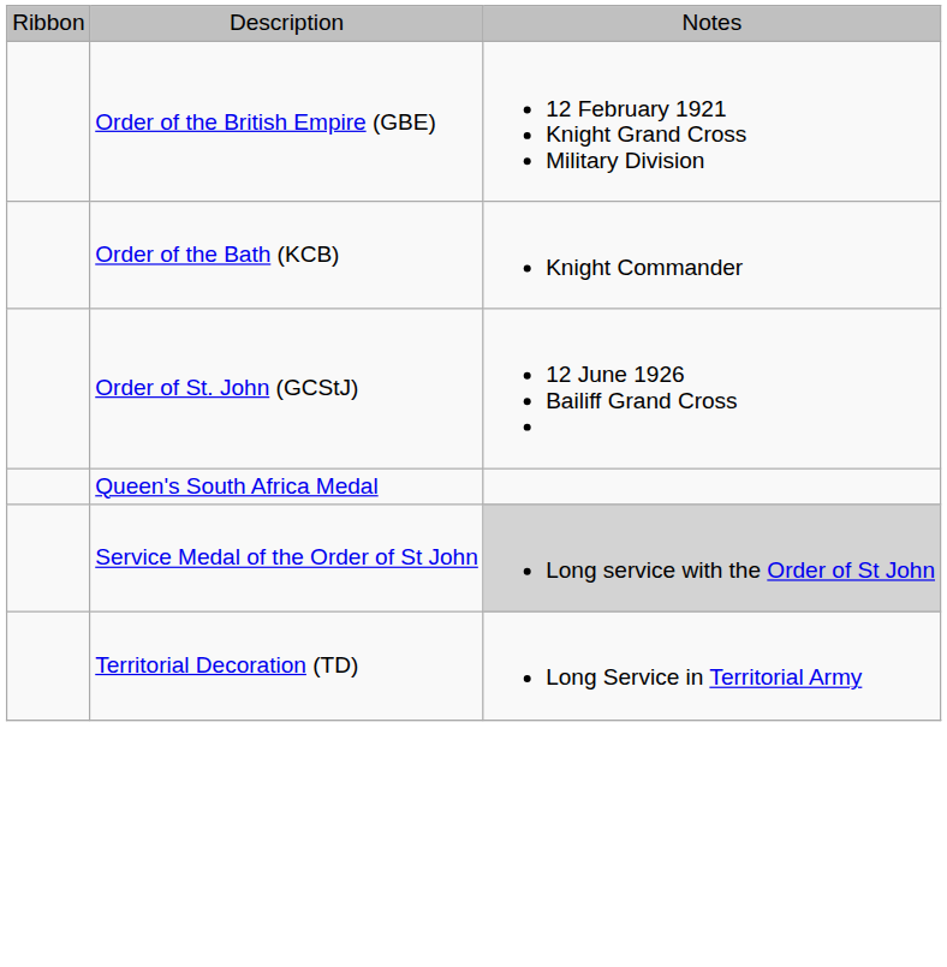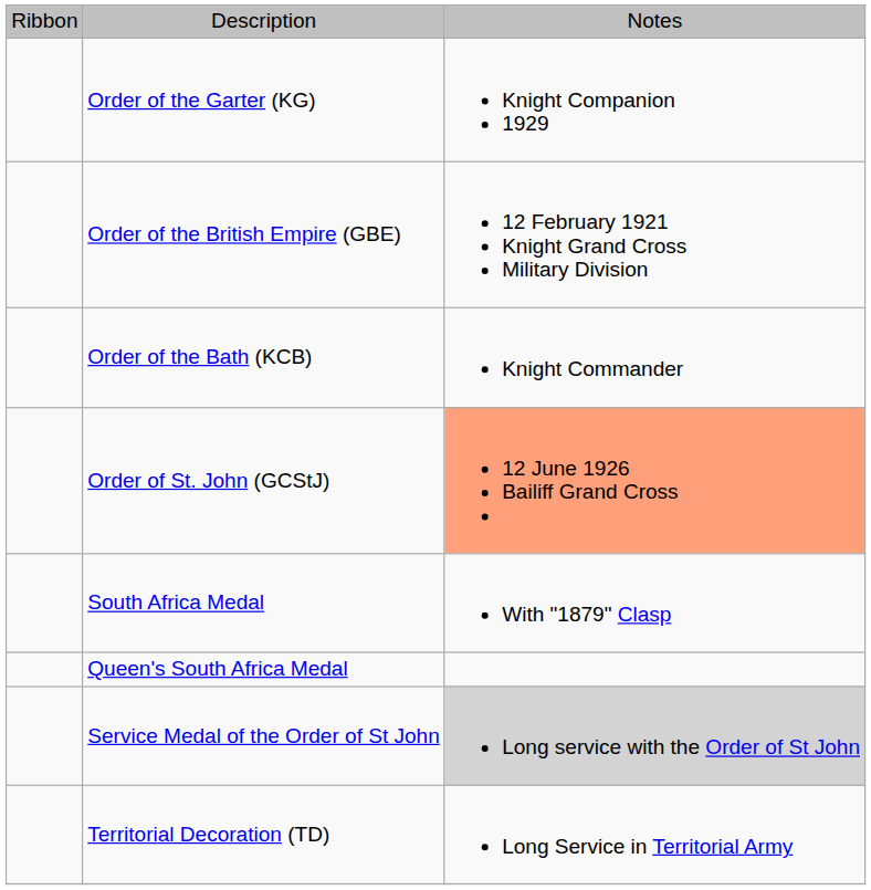 <table class="wikitable" style="margin:auto;">
 <tr style="background:silver;" align="center">
 <td>Ribbon</td>
 <td>Description</td>
 <td>Notes</td>
+</tr>
+<tr>
+<td></td>
+<td><a href='#'>Order of the Garter</a> (KG)</td>
+<td><br><ul><li>Knight Companion</li><li>1929</li></ul></td>
 </tr>
 <tr>
 <td></td>
 <td><a href='#'>Order of the British Empire</a> (GBE)</td>
 <td><br><ul><li>12 February 1921</li><li>Knight Grand Cross</li><li>Military Division</li></ul></td>
 </tr>
 <tr>
 <td></td>
 <td><a href='#'>Order of the Bath</a> (KCB)</td>
 <td><br><ul><li>Knight Commander</li></ul></td>
 </tr>
 <tr>
 <td></td>
 <td><a href='#'>Order of St. John</a> (GCStJ)</td>
-<td><br><ul><li>12 June 1926</li><li>Bailiff Grand Cross</li><li></li></ul></td>
+<td style="background: lightsalmon;"><br><ul><li>12 June 1926</li><li>Bailiff Grand Cross</li><li></li></ul></td>
+</tr>
+<tr>
+<td></td>
+<td><a href='#'>South Africa Medal</a></td>
+<td><br><ul><li>With "1879" <a href='#'>Clasp</a></li></ul></td>
 </tr>
 <tr>
 <td></td>
 <td><a href='#'>Queen's South Africa Medal</a></td>
 <td></td>
 </tr>
 <tr>
 <td></td>
 <td><a href='#'>Service Medal of the Order of St John</a></td>
 <td style="background: lightgrey;"><br><ul><li>Long service with the <a href='#'>Order of St John</a></li></ul></td>
 </tr>
 <tr>
 <td></td>
 <td><a href='#'>Territorial Decoration</a> (TD)</td>
 <td><br><ul><li>Long Service in <a href='#'>Territorial Army</a></li></ul></td>
 </tr>
 <tr>
 </tr>
 </table>
